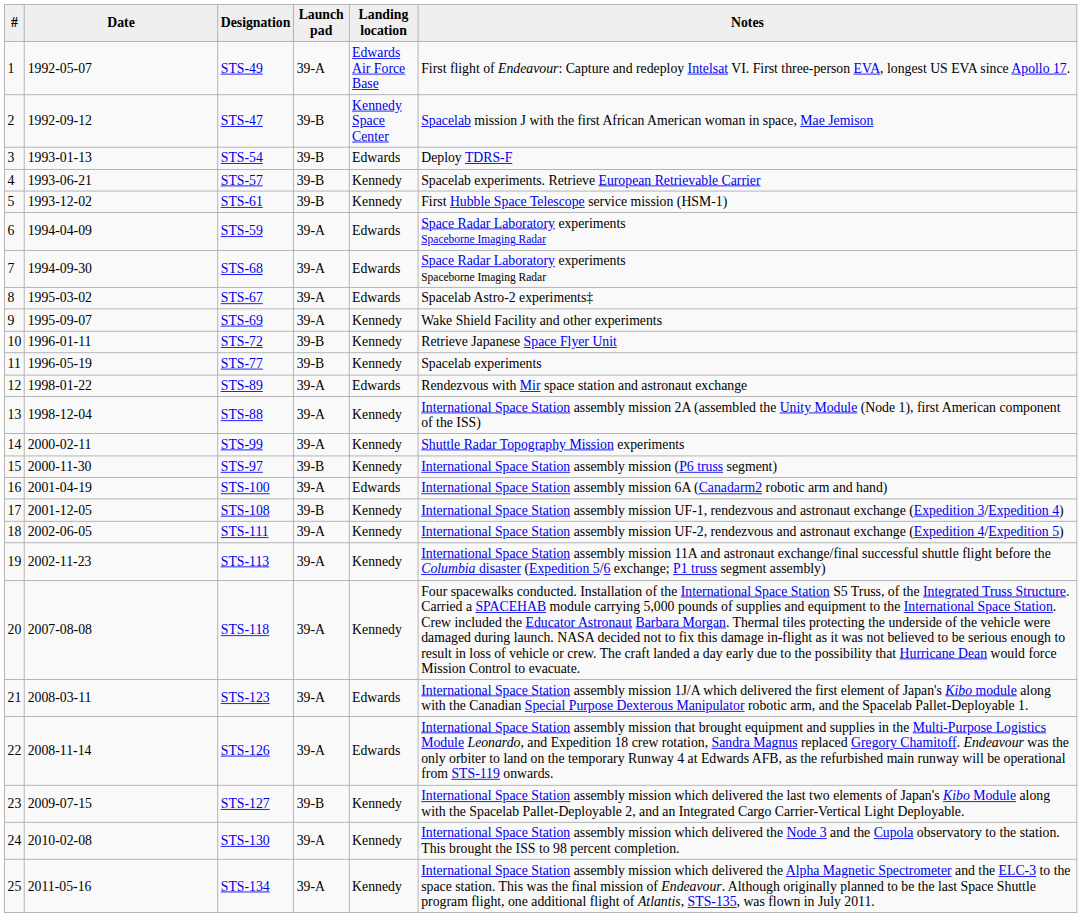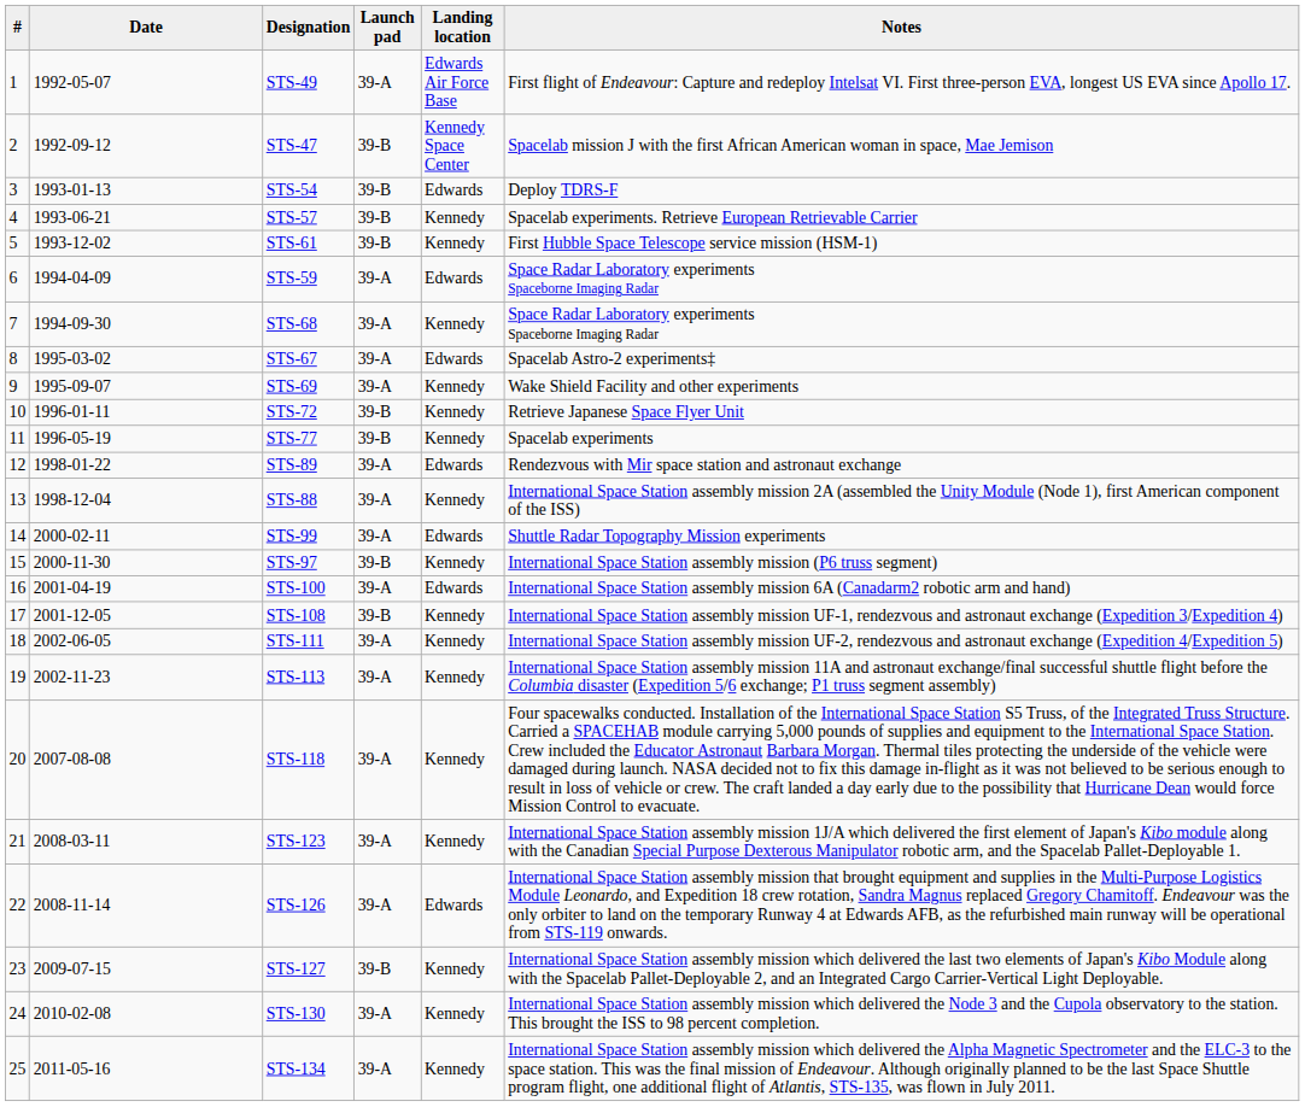 <table class="wikitable sticky-header">
 <tr>
 <th scope="col" style="background:#efefef;">#</th>
 <th scope="col" width=18% style="background:#efefef;">Date</th>
 <th scope="col" style="background:#efefef;">Designation</th>
 <th scope="col" style="background:#efefef;">Launch pad</th>
 <th scope="col" style="background:#efefef;">Landing location</th>
 <th scope="col" style="background:#efefef;">Notes</th>
 </tr>
 <tr>
 <td>1</td>
 <td>1992-05-07</td>
 <td><a href='#'>STS-49</a></td>
 <td>39-A</td>
 <td><a href='#'>Edwards Air Force Base</a></td>
 <td>First flight of <em>Endeavour</em>: Capture and redeploy <a href='#'>Intelsat</a> VI. First three-person <a href='#'>EVA</a>, longest US EVA since <a href='#'>Apollo 17</a>.</td>
 </tr>
 <tr>
 <td>2</td>
 <td>1992-09-12</td>
 <td><a href='#'>STS-47</a></td>
 <td>39-B</td>
 <td><a href='#'>Kennedy Space Center</a></td>
 <td><a href='#'>Spacelab</a> mission J with the first African American woman in space, <a href='#'>Mae Jemison</a></td>
 </tr>
 <tr>
 <td>3</td>
 <td>1993-01-13</td>
 <td><a href='#'>STS-54</a></td>
 <td>39-B</td>
 <td>Edwards</td>
 <td>Deploy <a href='#'>TDRS-F</a></td>
 </tr>
 <tr>
 <td>4</td>
 <td>1993-06-21</td>
 <td><a href='#'>STS-57</a></td>
 <td>39-B</td>
 <td>Kennedy</td>
 <td>Spacelab experiments. Retrieve <a href='#'>European Retrievable Carrier</a></td>
 </tr>
 <tr>
 <td>5</td>
 <td>1993-12-02</td>
 <td><a href='#'>STS-61</a></td>
 <td>39-B</td>
 <td>Kennedy</td>
 <td>First <a href='#'>Hubble Space Telescope</a> service mission (HSM-1)</td>
 </tr>
 <tr>
 <td>6</td>
 <td>1994-04-09</td>
 <td><a href='#'>STS-59</a></td>
 <td>39-A</td>
 <td>Edwards</td>
 <td><a href='#'>Space Radar Laboratory</a> experiments<br><small><a href='#'>Spaceborne Imaging Radar</a></small></td>
 </tr>
 <tr>
 <td>7</td>
 <td>1994-09-30</td>
 <td><a href='#'>STS-68</a></td>
 <td>39-A</td>
-<td>Edwards</td>
+<td>Kennedy</td>
 <td><a href='#'>Space Radar Laboratory</a> experiments<br><small>Spaceborne Imaging Radar</small></td>
 </tr>
 <tr>
 <td>8</td>
 <td>1995-03-02</td>
 <td><a href='#'>STS-67</a></td>
 <td>39-A</td>
 <td>Edwards</td>
 <td>Spacelab Astro-2 experiments‡</td>
 </tr>
 <tr>
 <td>9</td>
 <td>1995-09-07</td>
 <td><a href='#'>STS-69</a></td>
 <td>39-A</td>
 <td>Kennedy</td>
 <td>Wake Shield Facility and other experiments</td>
 </tr>
 <tr>
 <td>10</td>
 <td>1996-01-11</td>
 <td><a href='#'>STS-72</a></td>
 <td>39-B</td>
 <td>Kennedy</td>
 <td>Retrieve Japanese <a href='#'>Space Flyer Unit</a></td>
 </tr>
 <tr>
 <td>11</td>
 <td>1996-05-19</td>
 <td><a href='#'>STS-77</a></td>
 <td>39-B</td>
 <td>Kennedy</td>
 <td>Spacelab experiments</td>
 </tr>
 <tr>
 <td>12</td>
 <td>1998-01-22</td>
 <td><a href='#'>STS-89</a></td>
 <td>39-A</td>
 <td>Edwards</td>
 <td>Rendezvous with <a href='#'>Mir</a> space station and astronaut exchange</td>
 </tr>
 <tr>
 <td>13</td>
 <td>1998-12-04</td>
 <td><a href='#'>STS-88</a></td>
 <td>39-A</td>
 <td>Kennedy</td>
 <td><a href='#'>International Space Station</a> assembly mission 2A (assembled the <a href='#'>Unity Module</a> (Node 1), first American component of the ISS)</td>
 </tr>
 <tr>
 <td>14</td>
 <td>2000-02-11</td>
 <td><a href='#'>STS-99</a></td>
 <td>39-A</td>
-<td>Kennedy</td>
+<td>Edwards</td>
 <td><a href='#'>Shuttle Radar Topography Mission</a> experiments</td>
 </tr>
 <tr>
 <td>15</td>
 <td>2000-11-30</td>
 <td><a href='#'>STS-97</a></td>
 <td>39-B</td>
 <td>Kennedy</td>
 <td><a href='#'>International Space Station</a> assembly mission (<a href='#'>P6 truss</a> segment)</td>
 </tr>
 <tr>
 <td>16</td>
 <td>2001-04-19</td>
 <td><a href='#'>STS-100</a></td>
 <td>39-A</td>
 <td>Edwards</td>
 <td><a href='#'>International Space Station</a> assembly mission 6A (<a href='#'>Canadarm2</a> robotic arm and hand)</td>
 </tr>
 <tr>
 <td>17</td>
 <td>2001-12-05</td>
 <td><a href='#'>STS-108</a></td>
 <td>39-B</td>
 <td>Kennedy</td>
 <td><a href='#'>International Space Station</a> assembly mission UF-1, rendezvous and astronaut exchange (<a href='#'>Expedition 3</a>/<a href='#'>Expedition 4</a>)</td>
 </tr>
 <tr>
 <td>18</td>
 <td>2002-06-05</td>
 <td><a href='#'>STS-111</a></td>
 <td>39-A</td>
 <td>Kennedy</td>
 <td><a href='#'>International Space Station</a> assembly mission UF-2, rendezvous and astronaut exchange (<a href='#'>Expedition 4</a>/<a href='#'>Expedition 5</a>)</td>
 </tr>
 <tr>
 <td>19</td>
 <td>2002-11-23</td>
 <td><a href='#'>STS-113</a></td>
 <td>39-A</td>
 <td>Kennedy</td>
 <td><a href='#'>International Space Station</a> assembly mission 11A and astronaut exchange/final successful shuttle flight before the <a href='#'><em>Columbia</em> disaster</a> (<a href='#'>Expedition 5</a>/<a href='#'>6</a> exchange; <a href='#'>P1 truss</a> segment assembly)</td>
 </tr>
 <tr>
 <td>20</td>
 <td>2007-08-08</td>
 <td><a href='#'>STS-118</a></td>
 <td>39-A</td>
 <td>Kennedy</td>
 <td>Four spacewalks conducted. Installation of the <a href='#'>International Space Station</a> S5 Truss, of the <a href='#'>Integrated Truss Structure</a>. Carried a <a href='#'>SPACEHAB</a> module carrying 5,000 pounds of supplies and equipment to the <a href='#'>International Space Station</a>. Crew included the <a href='#'>Educator Astronaut</a> <a href='#'>Barbara Morgan</a>. Thermal tiles protecting the underside of the vehicle were damaged during launch. NASA decided not to fix this damage in-flight as it was not believed to be serious enough to result in loss of vehicle or crew. The craft landed a day early due to the possibility that <a href='#'>Hurricane Dean</a> would force Mission Control to evacuate.</td>
 </tr>
 <tr>
 <td>21</td>
 <td>2008-03-11</td>
 <td><a href='#'>STS-123</a></td>
 <td>39-A</td>
-<td>Edwards</td>
+<td>Kennedy</td>
 <td><a href='#'>International Space Station</a> assembly mission 1J/A which delivered the first element of Japan's <a href='#'><em>Kibo</em> module</a> along with the Canadian <a href='#'>Special Purpose Dexterous Manipulator</a> robotic arm, and the Spacelab Pallet-Deployable 1.</td>
 </tr>
 <tr>
 <td>22</td>
 <td>2008-11-14</td>
 <td><a href='#'>STS-126</a></td>
 <td>39-A</td>
 <td>Edwards</td>
 <td><a href='#'>International Space Station</a> assembly mission that brought equipment and supplies in the <a href='#'>Multi-Purpose Logistics Module</a> <em>Leonardo</em>, and Expedition 18 crew rotation, <a href='#'>Sandra Magnus</a> replaced <a href='#'>Gregory Chamitoff</a>. <em>Endeavour</em> was the only orbiter to land on the temporary Runway 4 at Edwards AFB, as the refurbished main runway will be operational from <a href='#'>STS-119</a> onwards.</td>
 </tr>
 <tr>
 <td>23</td>
 <td>2009-07-15</td>
 <td><a href='#'>STS-127</a></td>
 <td>39-B</td>
 <td>Kennedy</td>
 <td><a href='#'>International Space Station</a> assembly mission which delivered the last two elements of Japan's <a href='#'><em>Kibo</em> Module</a> along with the Spacelab Pallet-Deployable 2, and an Integrated Cargo Carrier-Vertical Light Deployable.</td>
 </tr>
 <tr>
 <td>24</td>
 <td>2010-02-08</td>
 <td><a href='#'>STS-130</a></td>
 <td>39-A</td>
 <td>Kennedy</td>
 <td><a href='#'>International Space Station</a> assembly mission which delivered the <a href='#'>Node 3</a> and the <a href='#'>Cupola</a> observatory to the station. This brought the ISS to 98 percent completion.</td>
 </tr>
 <tr>
 <td>25</td>
 <td>2011-05-16</td>
 <td><a href='#'>STS-134</a></td>
 <td>39-A</td>
 <td>Kennedy</td>
 <td><a href='#'>International Space Station</a> assembly mission which delivered the <a href='#'>Alpha Magnetic Spectrometer</a> and the <a href='#'>ELC-3</a> to the space station. This was the final mission of <em>Endeavour</em>. Although originally planned to be the last Space Shuttle program flight, one additional flight of <em>Atlantis</em>, <a href='#'>STS-135</a>, was flown in July 2011.</td>
 </tr>
 </table>
